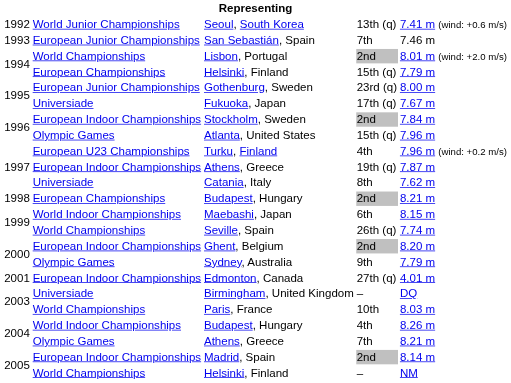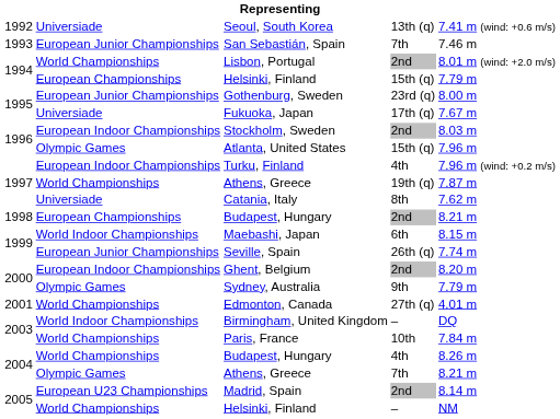 <table>
 <tr>
 <th colspan="5">Representing </th>
 </tr>
 <tr>
 <td>1992</td>
-<td><a href='#'>World Junior Championships</a></td>
+<td><a href='#'>Universiade</a></td>
 <td><a href='#'>Seoul</a>, <a href='#'>South Korea</a></td>
 <td>13th (q)</td>
 <td><a href='#'>7.41 m</a>  <small>(wind: +0.6 m/s)</small></td>
 </tr>
 <tr>
 <td>1993</td>
 <td><a href='#'>European Junior Championships</a></td>
 <td><a href='#'>San Sebastián</a>, Spain</td>
 <td>7th</td>
 <td>7.46 m</td>
 </tr>
 <tr>
 <td rowspan=2>1994</td>
 <td><a href='#'>World Championships</a></td>
 <td><a href='#'>Lisbon</a>, Portugal</td>
 <td bgcolor="silver">2nd</td>
 <td><a href='#'>8.01 m</a>  <small>(wind: +2.0 m/s)</small></td>
 </tr>
 <tr>
 <td><a href='#'>European Championships</a></td>
 <td><a href='#'>Helsinki</a>, Finland</td>
 <td>15th (q)</td>
 <td><a href='#'>7.79 m</a></td>
 </tr>
 <tr>
 <td rowspan=2>1995</td>
 <td><a href='#'>European Junior Championships</a></td>
 <td><a href='#'>Gothenburg</a>, Sweden</td>
 <td>23rd (q)</td>
 <td><a href='#'>8.00 m</a></td>
 </tr>
 <tr>
 <td><a href='#'>Universiade</a></td>
 <td><a href='#'>Fukuoka</a>, Japan</td>
 <td>17th (q)</td>
 <td><a href='#'>7.67 m</a></td>
 </tr>
 <tr>
 <td rowspan=2>1996</td>
 <td><a href='#'>European Indoor Championships</a></td>
 <td><a href='#'>Stockholm</a>, Sweden</td>
 <td bgcolor="silver">2nd</td>
-<td><a href='#'>7.84 m</a></td>
+<td><a href='#'>8.03 m</a></td>
 </tr>
 <tr>
 <td><a href='#'>Olympic Games</a></td>
 <td><a href='#'>Atlanta</a>, United States</td>
 <td>15th (q)</td>
 <td><a href='#'>7.96 m</a></td>
 </tr>
 <tr>
 <td rowspan=3>1997</td>
-<td><a href='#'>European U23 Championships</a></td>
+<td><a href='#'>European Indoor Championships</a></td>
 <td><a href='#'>Turku</a>, <a href='#'>Finland</a></td>
 <td>4th</td>
 <td><a href='#'>7.96 m</a> <small>(wind: +0.2 m/s)</small></td>
 </tr>
 <tr>
-<td><a href='#'>European Indoor Championships</a></td>
+<td><a href='#'>World Championships</a></td>
 <td><a href='#'>Athens</a>, Greece</td>
 <td>19th (q)</td>
 <td><a href='#'>7.87 m</a></td>
 </tr>
 <tr>
 <td><a href='#'>Universiade</a></td>
 <td><a href='#'>Catania</a>, Italy</td>
 <td>8th</td>
 <td><a href='#'>7.62 m</a></td>
 </tr>
 <tr>
 <td>1998</td>
 <td><a href='#'>European Championships</a></td>
 <td><a href='#'>Budapest</a>, Hungary</td>
 <td bgcolor="silver">2nd</td>
 <td><a href='#'>8.21 m</a></td>
 </tr>
 <tr>
 <td rowspan=2>1999</td>
 <td><a href='#'>World Indoor Championships</a></td>
 <td><a href='#'>Maebashi</a>, Japan</td>
 <td>6th</td>
 <td><a href='#'>8.15 m</a></td>
 </tr>
 <tr>
-<td><a href='#'>World Championships</a></td>
+<td><a href='#'>European Junior Championships</a></td>
 <td><a href='#'>Seville</a>, Spain</td>
 <td>26th (q)</td>
 <td><a href='#'>7.74 m</a></td>
 </tr>
 <tr>
 <td rowspan=2>2000</td>
 <td><a href='#'>European Indoor Championships</a></td>
 <td><a href='#'>Ghent</a>, Belgium</td>
 <td bgcolor="silver">2nd</td>
 <td><a href='#'>8.20 m</a></td>
 </tr>
 <tr>
 <td><a href='#'>Olympic Games</a></td>
 <td><a href='#'>Sydney</a>, Australia</td>
 <td>9th</td>
 <td><a href='#'>7.79 m</a></td>
 </tr>
 <tr>
 <td>2001</td>
-<td><a href='#'>European Indoor Championships</a></td>
+<td><a href='#'>World Championships</a></td>
 <td><a href='#'>Edmonton</a>, Canada</td>
 <td>27th (q)</td>
 <td><a href='#'>4.01 m</a></td>
 </tr>
 <tr>
 <td rowspan=2>2003</td>
-<td><a href='#'>Universiade</a></td>
+<td><a href='#'>World Indoor Championships</a></td>
 <td><a href='#'>Birmingham</a>, United Kingdom</td>
 <td>–</td>
 <td><a href='#'>DQ</a></td>
 </tr>
 <tr>
 <td><a href='#'>World Championships</a></td>
 <td><a href='#'>Paris</a>, France</td>
 <td>10th</td>
-<td><a href='#'>8.03 m</a></td>
+<td><a href='#'>7.84 m</a></td>
 </tr>
 <tr>
 <td rowspan=2>2004</td>
-<td><a href='#'>World Indoor Championships</a></td>
+<td><a href='#'>World Championships</a></td>
 <td><a href='#'>Budapest</a>, Hungary</td>
 <td>4th</td>
 <td><a href='#'>8.26 m</a></td>
 </tr>
 <tr>
 <td><a href='#'>Olympic Games</a></td>
 <td><a href='#'>Athens</a>, Greece</td>
 <td>7th</td>
 <td><a href='#'>8.21 m</a></td>
 </tr>
 <tr>
 <td rowspan=2>2005</td>
-<td><a href='#'>European Indoor Championships</a></td>
+<td><a href='#'>European U23 Championships</a></td>
 <td><a href='#'>Madrid</a>, Spain</td>
 <td bgcolor="silver">2nd</td>
 <td><a href='#'>8.14 m</a></td>
 </tr>
 <tr>
 <td><a href='#'>World Championships</a></td>
 <td><a href='#'>Helsinki</a>, Finland</td>
 <td>–</td>
 <td><a href='#'>NM</a></td>
 </tr>
 </table>
